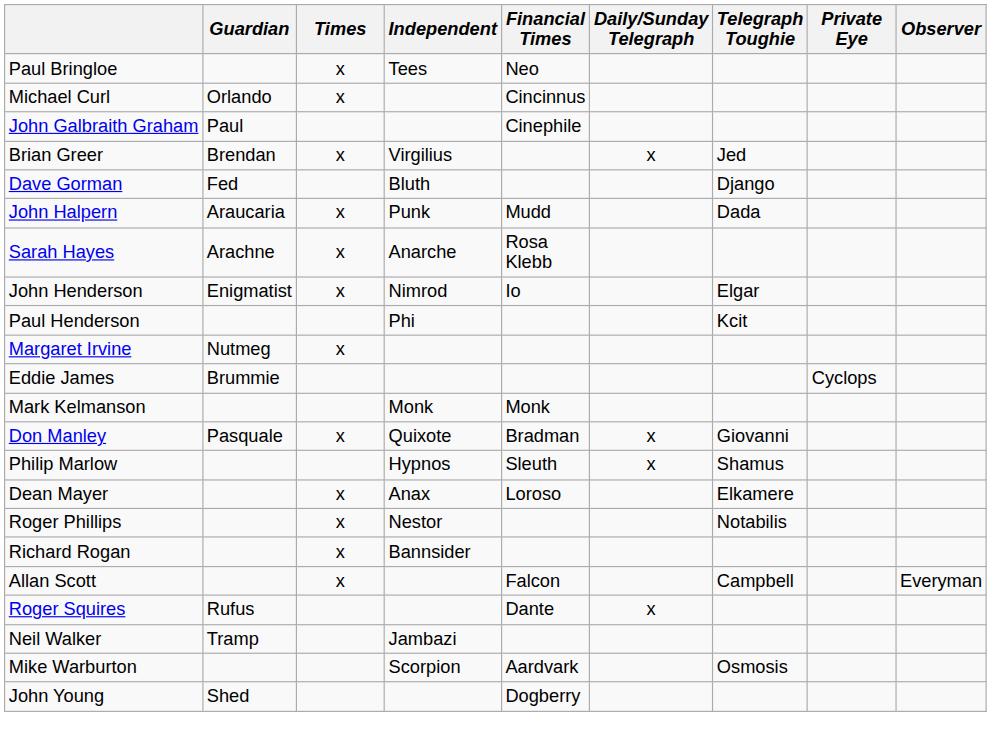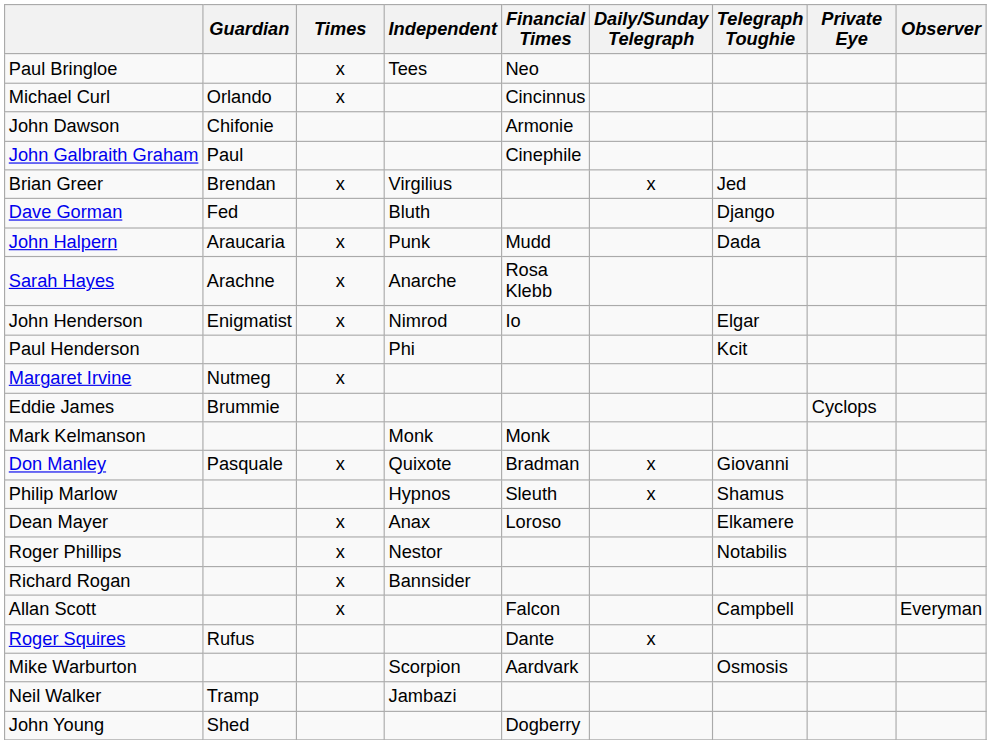 <table class="wikitable">
 <tr>
 <th></th>
 <th width="70"><em>Guardian</em></th>
 <th width="70"><em>Times</em></th>
 <th width="70"><em>Independent</em></th>
 <th width="70"><em>Financial Times</em></th>
 <th width="70"><em>Daily/Sunday Telegraph</em></th>
 <th width="70"><em>Telegraph Toughie</em></th>
 <th width="70"><em>Private Eye</em></th>
 <th width="70"><em>Observer</em></th>
 </tr>
 <tr>
 <td>Paul Bringloe</td>
 <td></td>
 <td align="center">x</td>
 <td>Tees</td>
 <td>Neo</td>
 <td></td>
 <td></td>
 <td></td>
 <td></td>
 </tr>
 <tr>
 <td>Michael Curl</td>
 <td>Orlando</td>
 <td align="center">x</td>
 <td></td>
 <td>Cincinnus</td>
+<td></td>
+<td></td>
+<td></td>
+<td></td>
+</tr>
+<tr>
+<td>John Dawson</td>
+<td>Chifonie</td>
+<td></td>
+<td></td>
+<td>Armonie</td>
 <td></td>
 <td></td>
 <td></td>
 <td></td>
 </tr>
 <tr>
 <td><a href='#'>John Galbraith Graham</a></td>
 <td>Paul</td>
 <td></td>
 <td></td>
 <td>Cinephile</td>
 <td></td>
 <td></td>
 <td></td>
 <td></td>
 </tr>
 <tr>
 <td>Brian Greer</td>
 <td>Brendan</td>
 <td align="center">x</td>
 <td>Virgilius</td>
 <td></td>
 <td align="center">x</td>
 <td>Jed</td>
 <td></td>
 <td></td>
 </tr>
 <tr>
 <td><a href='#'>Dave Gorman</a></td>
 <td>Fed</td>
 <td></td>
 <td>Bluth</td>
 <td></td>
 <td></td>
 <td>Django</td>
 <td></td>
 <td></td>
 </tr>
 <tr>
 <td><a href='#'>John Halpern</a></td>
 <td>Araucaria</td>
 <td align="center">x</td>
 <td>Punk</td>
 <td>Mudd</td>
 <td></td>
 <td>Dada</td>
 <td></td>
 <td></td>
 </tr>
 <tr>
 <td><a href='#'>Sarah Hayes</a></td>
 <td>Arachne</td>
 <td align="center">x</td>
 <td>Anarche</td>
 <td>Rosa Klebb</td>
 <td></td>
 <td></td>
 <td></td>
 <td></td>
 </tr>
 <tr>
 <td>John Henderson</td>
 <td>Enigmatist</td>
 <td align="center">x</td>
 <td>Nimrod</td>
 <td>Io</td>
 <td></td>
 <td>Elgar</td>
 <td></td>
 <td></td>
 </tr>
 <tr>
 <td>Paul Henderson</td>
 <td></td>
 <td></td>
 <td>Phi</td>
 <td></td>
 <td></td>
 <td>Kcit</td>
 <td></td>
 <td></td>
 </tr>
 <tr>
 <td><a href='#'>Margaret Irvine</a></td>
 <td>Nutmeg</td>
 <td align="center">x</td>
 <td></td>
 <td></td>
 <td></td>
 <td></td>
 <td></td>
 <td></td>
 </tr>
 <tr>
 <td>Eddie James</td>
 <td>Brummie</td>
 <td></td>
 <td></td>
 <td></td>
 <td></td>
 <td></td>
 <td>Cyclops</td>
 <td></td>
 </tr>
 <tr>
 <td>Mark Kelmanson</td>
 <td></td>
 <td></td>
 <td>Monk</td>
 <td>Monk</td>
 <td></td>
 <td></td>
 <td></td>
 <td></td>
 </tr>
 <tr>
 <td><a href='#'>Don Manley</a></td>
 <td>Pasquale</td>
 <td align="center">x</td>
 <td>Quixote</td>
 <td>Bradman</td>
 <td align="center">x</td>
 <td>Giovanni</td>
 <td></td>
 <td></td>
 </tr>
 <tr>
 <td>Philip Marlow</td>
 <td></td>
 <td></td>
 <td>Hypnos</td>
 <td>Sleuth</td>
 <td align="center">x</td>
 <td>Shamus</td>
 <td></td>
 <td></td>
 </tr>
 <tr>
 <td>Dean Mayer</td>
 <td></td>
 <td align="center">x</td>
 <td>Anax</td>
 <td>Loroso</td>
 <td></td>
 <td>Elkamere</td>
 <td></td>
 <td></td>
 </tr>
 <tr>
 <td>Roger Phillips</td>
 <td></td>
 <td align="center">x</td>
 <td>Nestor</td>
 <td></td>
 <td></td>
 <td>Notabilis</td>
 <td></td>
 <td></td>
 </tr>
 <tr>
 <td>Richard Rogan</td>
 <td></td>
 <td align="center">x</td>
 <td>Bannsider</td>
 <td></td>
 <td></td>
 <td></td>
 <td></td>
 <td></td>
 </tr>
 <tr>
 <td>Allan Scott</td>
 <td></td>
 <td align="center">x</td>
 <td></td>
 <td>Falcon</td>
 <td></td>
 <td>Campbell</td>
 <td></td>
 <td>Everyman</td>
 </tr>
 <tr>
 <td><a href='#'>Roger Squires</a></td>
 <td>Rufus</td>
 <td></td>
 <td></td>
 <td>Dante</td>
 <td align="center">x</td>
 <td></td>
 <td></td>
 <td></td>
 </tr>
 <tr>
+<td>Mike Warburton</td>
+<td></td>
+<td></td>
+<td>Scorpion</td>
+<td>Aardvark</td>
+<td></td>
+<td>Osmosis</td>
+<td></td>
+<td></td>
+</tr>
+<tr>
 <td>Neil Walker</td>
 <td>Tramp</td>
 <td></td>
 <td>Jambazi</td>
 <td></td>
 <td></td>
 <td></td>
-<td></td>
-<td></td>
-</tr>
-<tr>
-<td>Mike Warburton</td>
-<td></td>
-<td></td>
-<td>Scorpion</td>
-<td>Aardvark</td>
-<td></td>
-<td>Osmosis</td>
 <td></td>
 <td></td>
 </tr>
 <tr>
 <td>John Young</td>
 <td>Shed</td>
 <td></td>
 <td></td>
 <td>Dogberry</td>
 <td></td>
 <td></td>
 <td></td>
 <td></td>
 </tr>
 </table>
